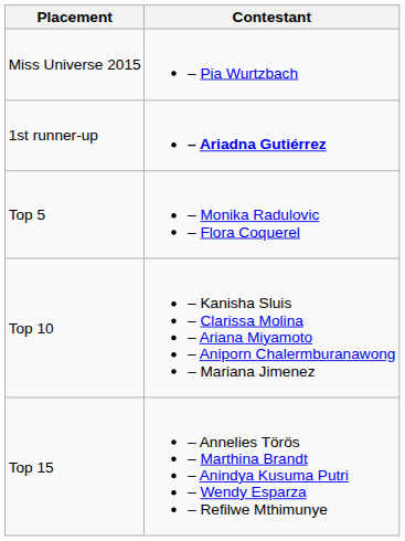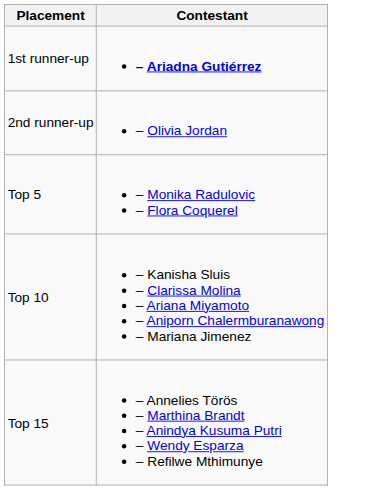 <table class="wikitable sortable" style="font-size: 95%;">
 <tr>
 <th>Placement</th>
 <th>Contestant</th>
 </tr>
 <tr>
-<td>Miss Universe 2015</td>
-<td><br><ul><li> – <a href='#'>Pia Wurtzbach</a></li></ul></td>
+<td>1st runner-up</td>
+<td><strong><br><ul><li> – <a href='#'>Ariadna Gutiérrez</a></li></ul></strong></td>
 </tr>
 <tr>
-<td>1st runner-up</td>
-<td><strong><br><ul><li> – <a href='#'>Ariadna Gutiérrez</a></li></ul></strong></td>
+<td>2nd runner-up</td>
+<td><br><ul><li> – <a href='#'>Olivia Jordan</a></li></ul></td>
 </tr>
 <tr>
 <td>Top 5</td>
 <td><br><ul><li> – <a href='#'>Monika Radulovic</a></li><li> – <a href='#'>Flora Coquerel</a></li></ul></td>
 </tr>
 <tr>
 <td>Top 10</td>
 <td><br><ul><li> – Kanisha Sluis</li><li> – <a href='#'>Clarissa Molina</a></li><li> – <a href='#'>Ariana Miyamoto</a></li><li> – <a href='#'>Aniporn Chalermburanawong</a></li><li> – Mariana Jimenez</li></ul></td>
 </tr>
 <tr>
 <td>Top 15</td>
 <td><br><ul><li> – Annelies Törös</li><li> – <a href='#'>Marthina Brandt</a></li><li> – <a href='#'>Anindya Kusuma Putri</a></li><li> – <a href='#'>Wendy Esparza</a></li><li> – Refilwe Mthimunye</li></ul></td>
 </tr>
 </table>
